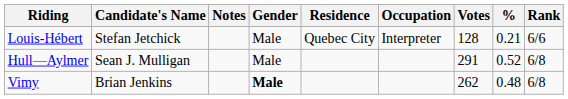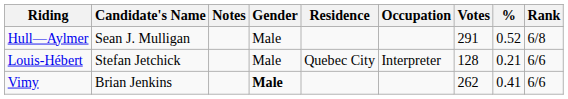 <table class="wikitable sortable">
 <tr>
 <th>Riding<br></th>
 <th>Candidate's Name</th>
 <th>Notes</th>
 <th>Gender</th>
 <th>Residence</th>
 <th>Occupation</th>
 <th>Votes</th>
 <th>%</th>
 <th>Rank</th>
 </tr>
 <tr>
+<td><a href='#'>Hull—Aylmer</a></td>
+<td>Sean J. Mulligan</td>
+<td></td>
+<td>Male</td>
+<td></td>
+<td></td>
+<td>291</td>
+<td>0.52</td>
+<td>6/8</td>
+</tr>
+<tr>
 <td><a href='#'>Louis-Hébert</a></td>
 <td>Stefan Jetchick</td>
 <td></td>
 <td>Male</td>
 <td>Quebec City</td>
 <td>Interpreter</td>
 <td>128</td>
 <td>0.21</td>
 <td>6/6</td>
 </tr>
 <tr>
-<td><a href='#'>Hull—Aylmer</a></td>
-<td>Sean J. Mulligan</td>
-<td></td>
-<td>Male</td>
-<td></td>
-<td></td>
-<td>291</td>
-<td>0.52</td>
-<td>6/8</td>
-</tr>
-<tr>
 <td><a href='#'>Vimy</a></td>
 <td>Brian Jenkins</td>
 <td></td>
 <td><strong>Male</strong></td>
 <td></td>
 <td></td>
 <td>262</td>
-<td>0.48</td>
-<td>6/8</td>
+<td>0.41</td>
+<td>6/6</td>
 </tr>
 </table>
